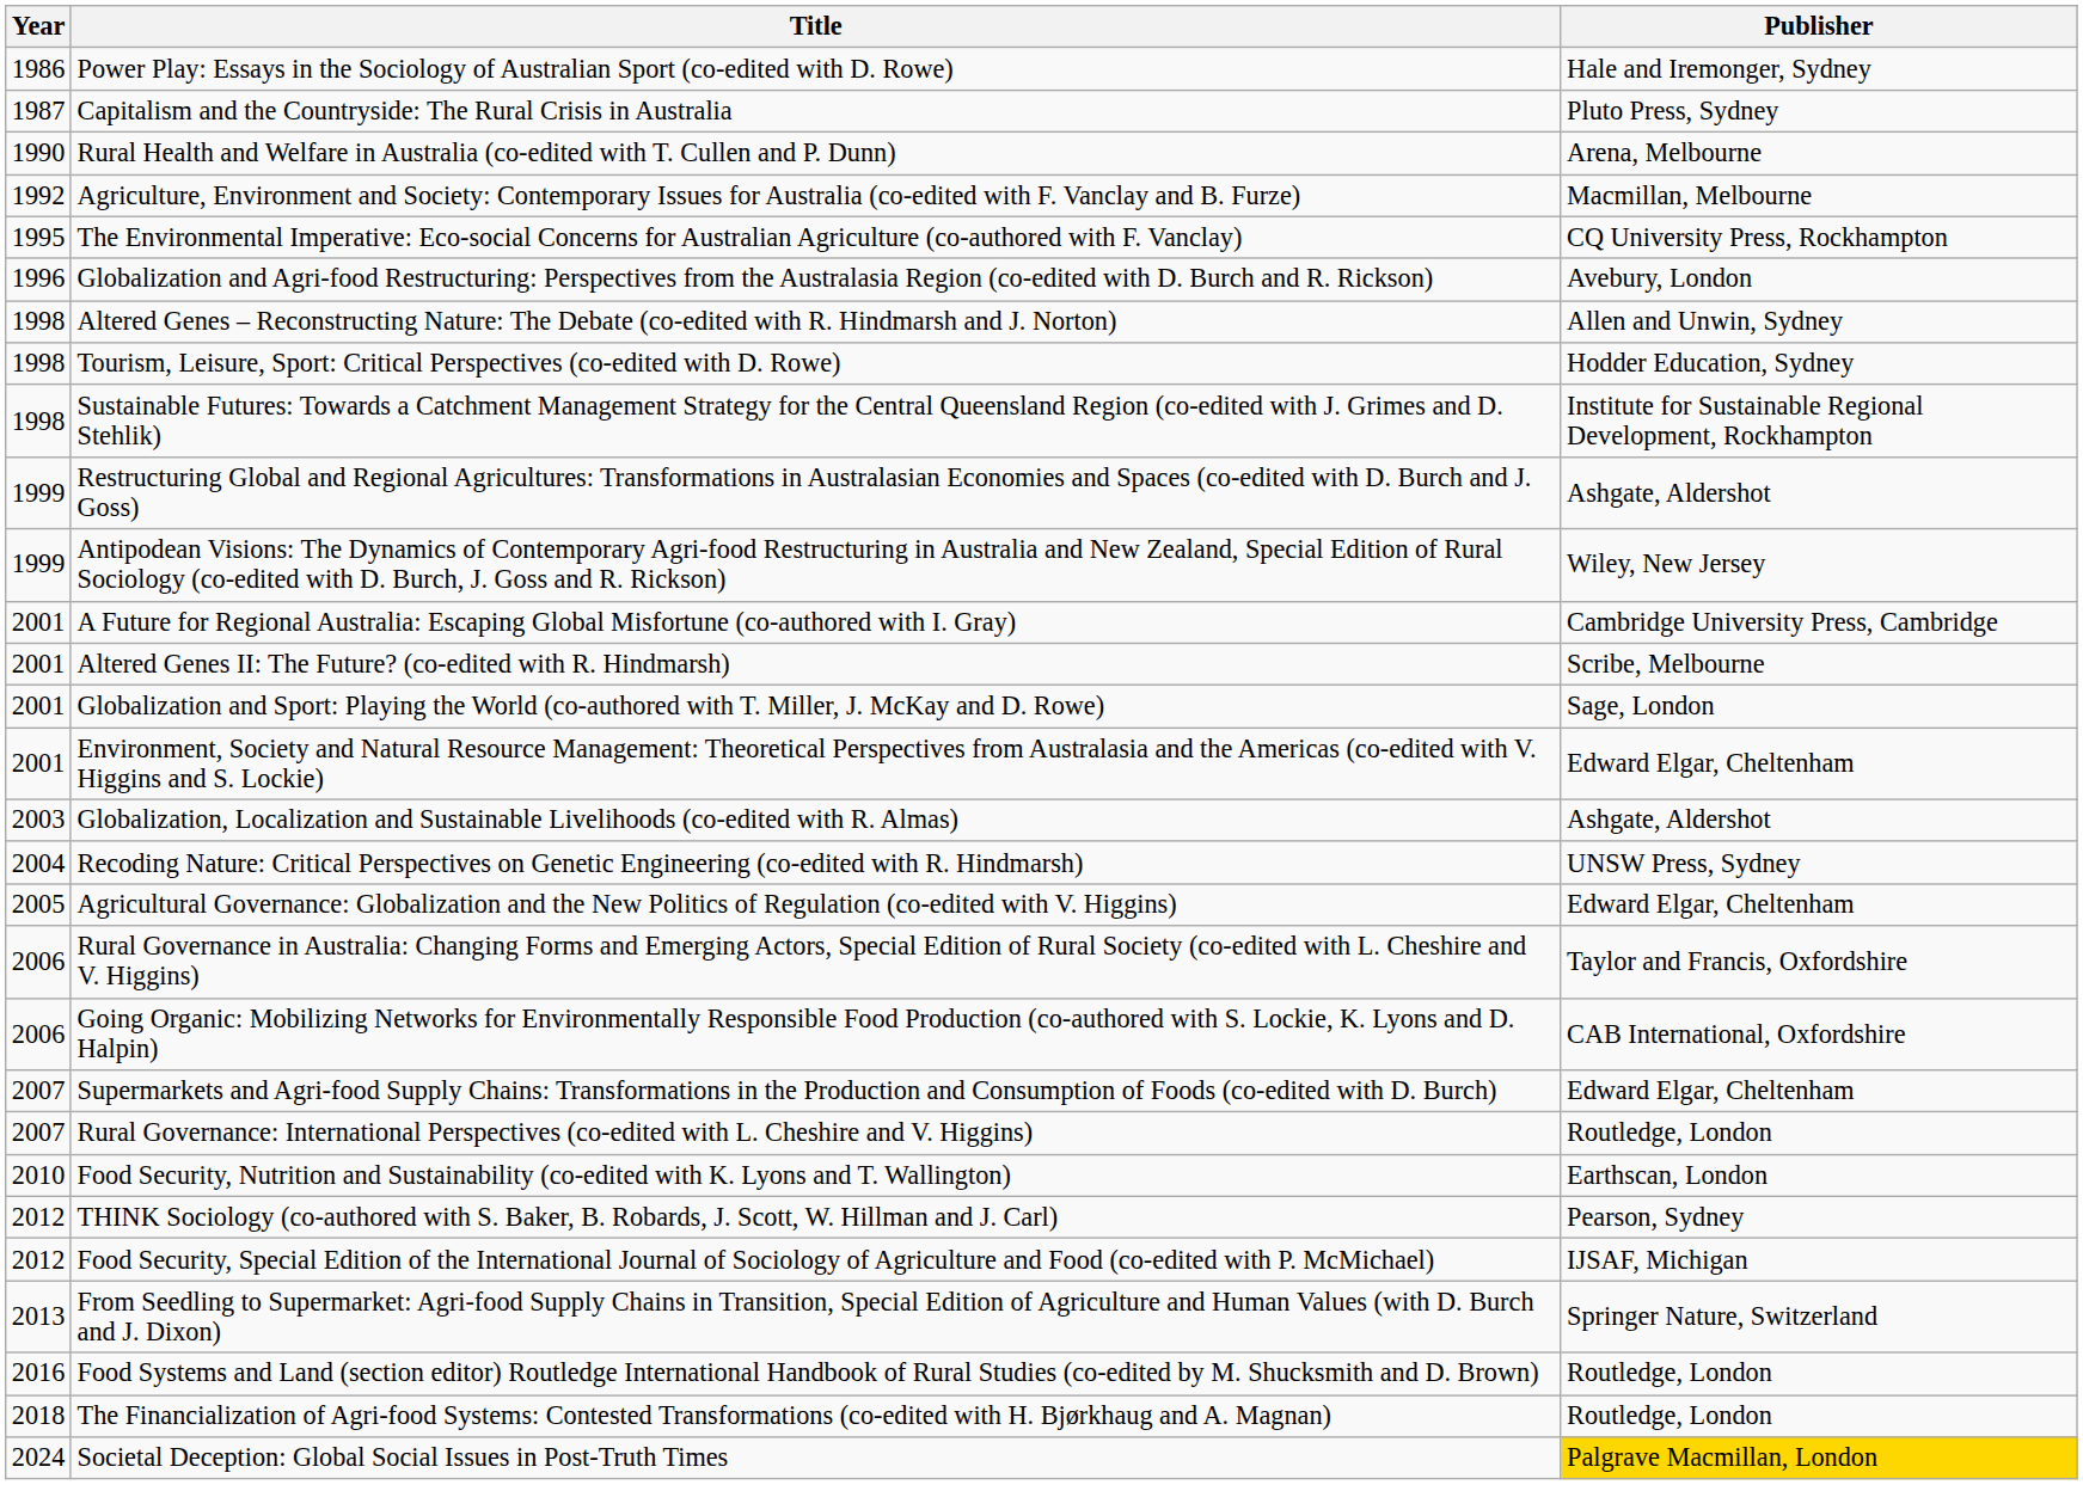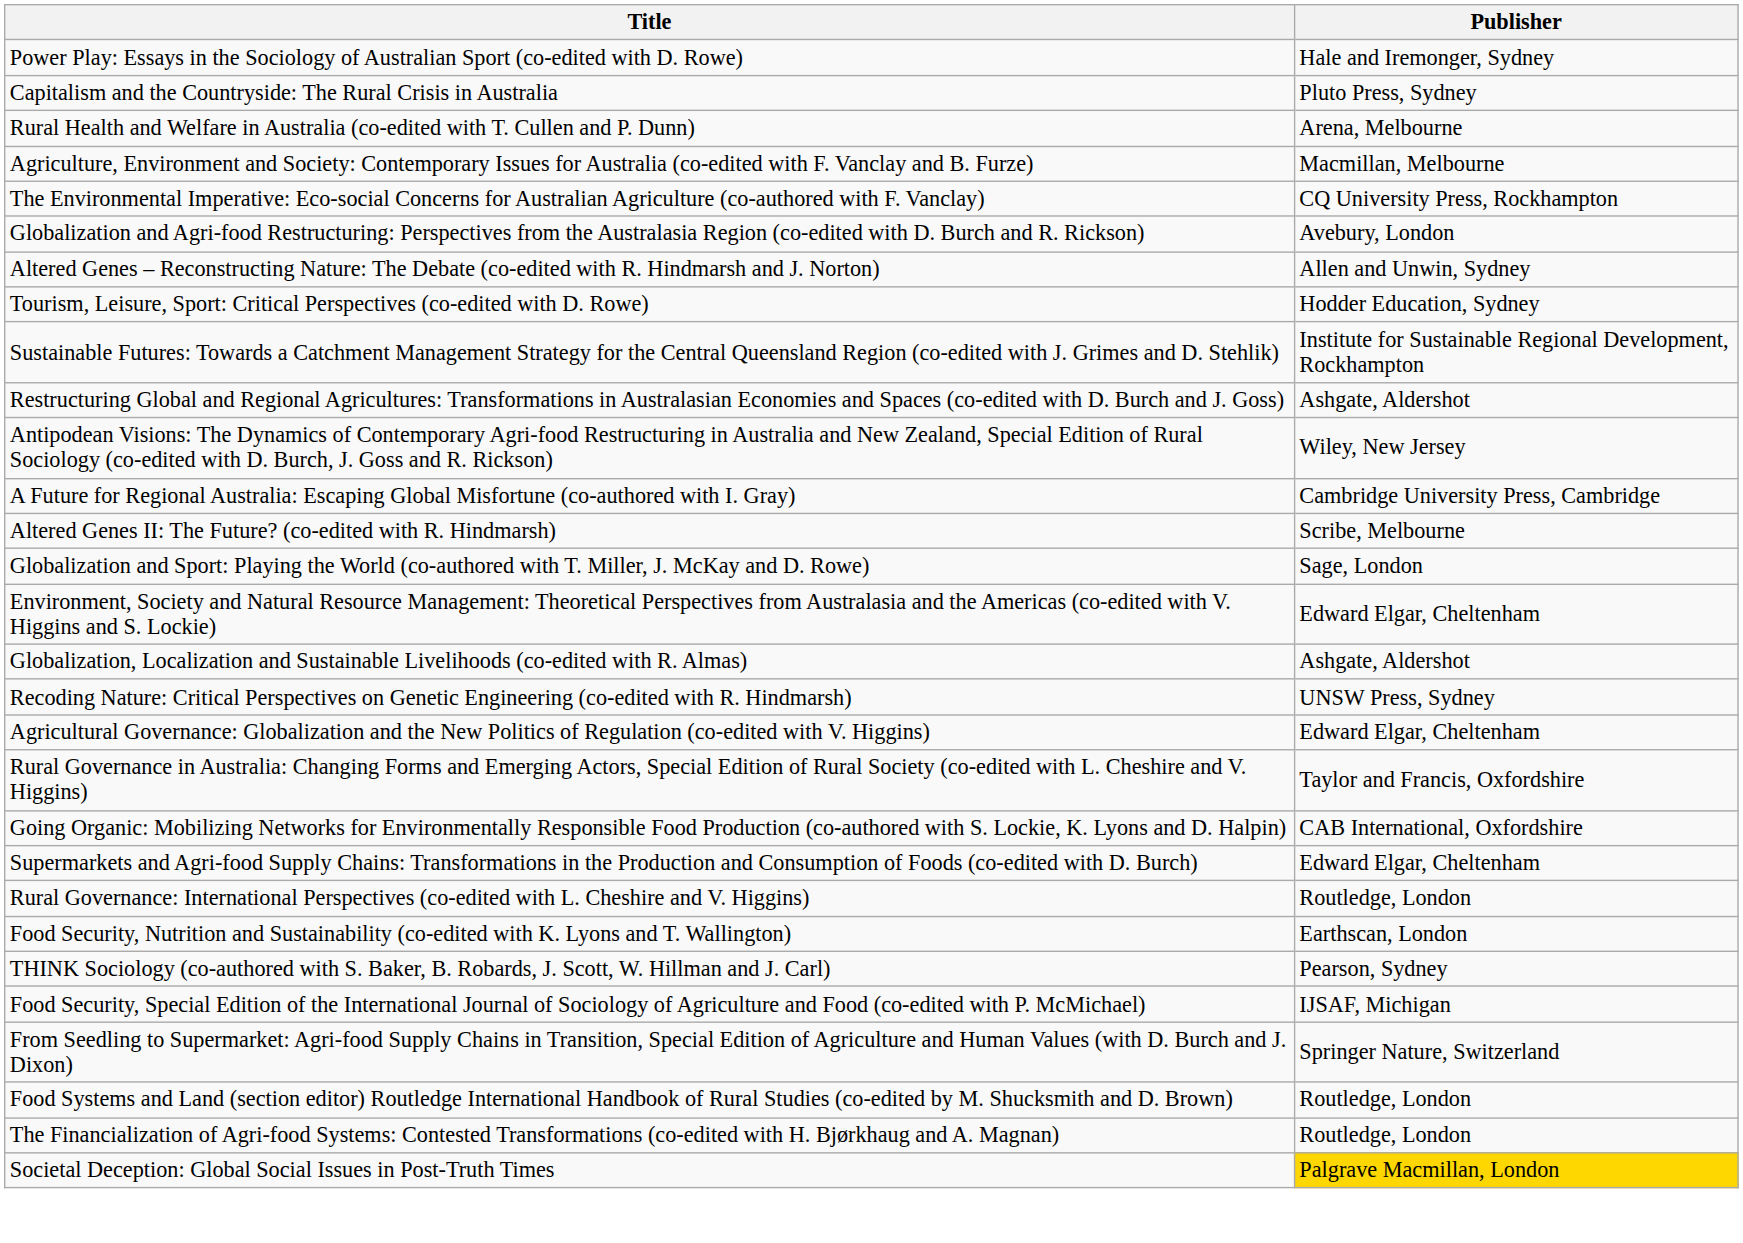 <table class="wikitable sortable">
 <tr>
-<th>Year</th>
 <th>Title</th>
 <th>Publisher</th>
 </tr>
 <tr>
-<td>1986</td>
 <td>Power Play: Essays in the Sociology of Australian Sport (co-edited with D. Rowe)</td>
 <td>Hale and Iremonger, Sydney</td>
 </tr>
 <tr>
-<td>1987</td>
 <td>Capitalism and the Countryside: The Rural Crisis in Australia</td>
 <td>Pluto Press, Sydney</td>
 </tr>
 <tr>
-<td>1990</td>
 <td>Rural Health and Welfare in Australia (co-edited with T. Cullen and P. Dunn)</td>
 <td>Arena, Melbourne</td>
 </tr>
 <tr>
-<td>1992</td>
 <td>Agriculture, Environment and Society: Contemporary Issues for Australia (co-edited with F. Vanclay and B. Furze)</td>
 <td>Macmillan, Melbourne</td>
 </tr>
 <tr>
-<td>1995</td>
 <td>The Environmental Imperative: Eco-social Concerns for Australian Agriculture (co-authored with F. Vanclay)</td>
 <td>CQ University Press, Rockhampton</td>
 </tr>
 <tr>
-<td>1996</td>
 <td>Globalization and Agri-food Restructuring: Perspectives from the Australasia Region (co-edited with D. Burch and R. Rickson)</td>
 <td>Avebury, London</td>
 </tr>
 <tr>
-<td>1998</td>
 <td>Altered Genes – Reconstructing Nature: The Debate (co-edited with R. Hindmarsh and J. Norton)</td>
 <td>Allen and Unwin, Sydney</td>
 </tr>
 <tr>
-<td>1998</td>
 <td>Tourism, Leisure, Sport: Critical Perspectives (co-edited with D. Rowe)</td>
 <td>Hodder Education, Sydney</td>
 </tr>
 <tr>
-<td>1998</td>
 <td>Sustainable Futures: Towards a Catchment Management Strategy for the Central Queensland Region (co-edited with J. Grimes and D. Stehlik)</td>
 <td>Institute for Sustainable Regional Development, Rockhampton</td>
 </tr>
 <tr>
-<td>1999</td>
 <td>Restructuring Global and Regional Agricultures: Transformations in Australasian Economies and Spaces (co-edited with D. Burch and J. Goss)</td>
 <td>Ashgate, Aldershot</td>
 </tr>
 <tr>
-<td>1999</td>
 <td>Antipodean Visions: The Dynamics of Contemporary Agri-food Restructuring in Australia and New Zealand, Special Edition of Rural Sociology (co-edited with D. Burch, J. Goss and R. Rickson)</td>
 <td>Wiley, New Jersey</td>
 </tr>
 <tr>
-<td>2001</td>
 <td>A Future for Regional Australia: Escaping Global Misfortune (co-authored with I. Gray)</td>
 <td>Cambridge University Press, Cambridge</td>
 </tr>
 <tr>
-<td>2001</td>
 <td>Altered Genes II: The Future? (co-edited with R. Hindmarsh)</td>
 <td>Scribe, Melbourne</td>
 </tr>
 <tr>
-<td>2001</td>
 <td>Globalization and Sport: Playing the World (co-authored with T. Miller, J. McKay and D. Rowe)</td>
 <td>Sage, London</td>
 </tr>
 <tr>
-<td>2001</td>
 <td>Environment, Society and Natural Resource Management: Theoretical Perspectives from Australasia and the Americas (co-edited with V. Higgins and S. Lockie)</td>
 <td>Edward Elgar, Cheltenham</td>
 </tr>
 <tr>
-<td>2003</td>
 <td>Globalization, Localization and Sustainable Livelihoods (co-edited with R. Almas)</td>
 <td>Ashgate, Aldershot</td>
 </tr>
 <tr>
-<td>2004</td>
 <td>Recoding Nature: Critical Perspectives on Genetic Engineering (co-edited with R. Hindmarsh)</td>
 <td>UNSW Press, Sydney</td>
 </tr>
 <tr>
-<td>2005</td>
 <td>Agricultural Governance: Globalization and the New Politics of Regulation (co-edited with V. Higgins)</td>
 <td>Edward Elgar, Cheltenham</td>
 </tr>
 <tr>
-<td>2006</td>
 <td>Rural Governance in Australia: Changing Forms and Emerging Actors, Special Edition of Rural Society (co-edited with L. Cheshire and V. Higgins)</td>
 <td>Taylor and Francis, Oxfordshire</td>
 </tr>
 <tr>
-<td>2006</td>
 <td>Going Organic: Mobilizing Networks for Environmentally Responsible Food Production (co-authored with S. Lockie, K. Lyons and D. Halpin)</td>
 <td>CAB International, Oxfordshire</td>
 </tr>
 <tr>
-<td>2007</td>
 <td>Supermarkets and Agri-food Supply Chains: Transformations in the Production and Consumption of Foods (co-edited with D. Burch)</td>
 <td>Edward Elgar, Cheltenham</td>
 </tr>
 <tr>
-<td>2007</td>
 <td>Rural Governance: International Perspectives (co-edited with L. Cheshire and V. Higgins)</td>
 <td>Routledge, London</td>
 </tr>
 <tr>
-<td>2010</td>
 <td>Food Security, Nutrition and Sustainability (co-edited with K. Lyons and T. Wallington)</td>
 <td>Earthscan, London</td>
 </tr>
 <tr>
-<td>2012</td>
 <td>THINK Sociology (co-authored with S. Baker, B. Robards, J. Scott, W. Hillman and J. Carl)</td>
 <td>Pearson, Sydney</td>
 </tr>
 <tr>
-<td>2012</td>
 <td>Food Security, Special Edition of the International Journal of Sociology of Agriculture and Food (co-edited with P. McMichael)</td>
 <td>IJSAF, Michigan</td>
 </tr>
 <tr>
-<td>2013</td>
 <td>From Seedling to Supermarket: Agri-food Supply Chains in Transition, Special Edition of Agriculture and Human Values (with D. Burch and J. Dixon)</td>
 <td>Springer Nature, Switzerland</td>
 </tr>
 <tr>
-<td>2016</td>
 <td>Food Systems and Land (section editor) Routledge International Handbook of Rural Studies (co-edited by M. Shucksmith and D. Brown)</td>
 <td>Routledge, London</td>
 </tr>
 <tr>
-<td>2018</td>
 <td>The Financialization of Agri-food Systems: Contested Transformations (co-edited with H. Bjørkhaug and A. Magnan)</td>
 <td>Routledge, London</td>
 </tr>
 <tr>
-<td>2024</td>
 <td>Societal Deception: Global Social Issues in Post-Truth Times</td>
 <td style="background: gold;">Palgrave Macmillan, London</td>
 </tr>
 </table>
